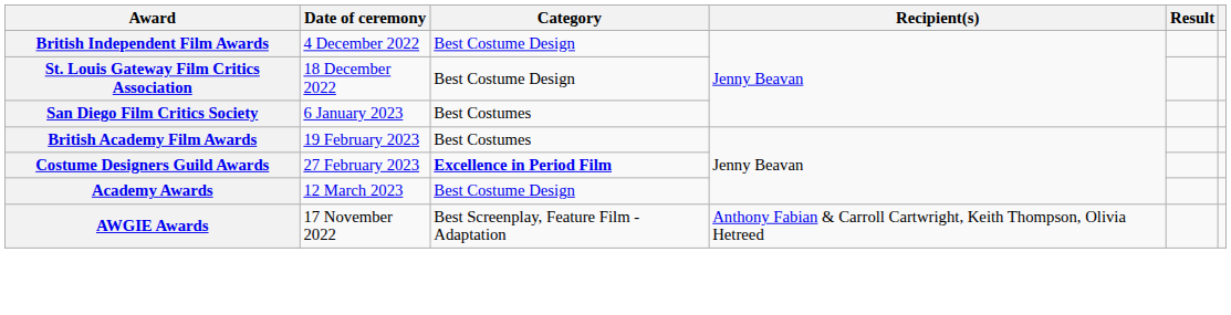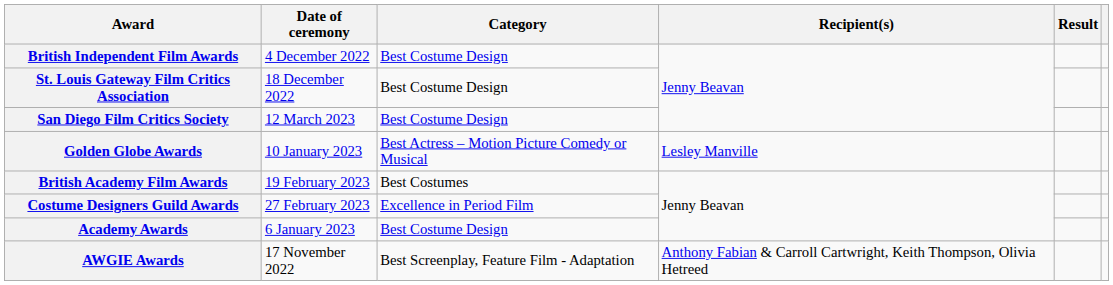 <table class="wikitable sortable plainrowheaders" style="width:95%;">
 <tr>
 <th scope="col">Award</th>
 <th scope="col">Date of ceremony</th>
 <th scope="col">Category</th>
 <th scope="col">Recipient(s)</th>
 <th scope="col">Result</th>
 <th scope="col" class="unsortable"></th>
 </tr>
 <tr>
 <th scope="row"><a href='#'>British Independent Film Awards</a></th>
 <td><a href='#'>4 December 2022</a></td>
 <td><a href='#'>Best Costume Design</a></td>
 <td rowspan="3"><a href='#'>Jenny Beavan</a></td>
 <td></td>
 <td style="text-align:center;"></td>
 </tr>
 <tr>
 <th scope="row"><a href='#'>St. Louis Gateway Film Critics Association</a></th>
 <td><a href='#'>18 December 2022</a></td>
 <td>Best Costume Design</td>
 <td></td>
 <td style="text-align:center;"></td>
 </tr>
 <tr>
 <th scope="row"><a href='#'>San Diego Film Critics Society</a></th>
-<td><a href='#'>6 January 2023</a></td>
-<td>Best Costumes</td>
+<td><a href='#'>12 March 2023</a></td>
+<td><a href='#'>Best Costume Design</a></td>
+<td></td>
+<td style="text-align:center;"></td>
+</tr>
+<tr>
+<th scope="row"><a href='#'>Golden Globe Awards</a></th>
+<td><a href='#'>10 January 2023</a></td>
+<td><a href='#'>Best Actress – Motion Picture Comedy or Musical</a></td>
+<td><a href='#'>Lesley Manville</a></td>
 <td></td>
 <td style="text-align:center;"></td>
 </tr>
 <tr>
 <th scope="row"><a href='#'>British Academy Film Awards</a></th>
 <td><a href='#'>19 February 2023</a></td>
 <td>Best Costumes</td>
 <td rowspan="3">Jenny Beavan</td>
 <td></td>
 <td style="text-align:center;"></td>
 </tr>
 <tr>
 <th scope="row"><a href='#'>Costume Designers Guild Awards</a></th>
 <td><a href='#'>27 February 2023</a></td>
-<td><strong><a href='#'>Excellence in Period Film</a></strong></td>
+<td><a href='#'>Excellence in Period Film</a></td>
 <td></td>
 <td style="text-align:center;"></td>
 </tr>
 <tr>
 <th scope="row"><a href='#'>Academy Awards</a></th>
-<td><a href='#'>12 March 2023</a></td>
+<td><a href='#'>6 January 2023</a></td>
 <td><a href='#'>Best Costume Design</a></td>
 <td></td>
 <td style="text-align:center;"></td>
 </tr>
 <tr>
 <th scope="row"><a href='#'>AWGIE Awards</a></th>
 <td>17 November 2022</td>
 <td>Best Screenplay, Feature Film - Adaptation</td>
 <td rowspan="3"><a href='#'>Anthony Fabian</a> & Carroll Cartwright, Keith Thompson, Olivia Hetreed</td>
 <td></td>
 <td></td>
 </tr>
 </table>
